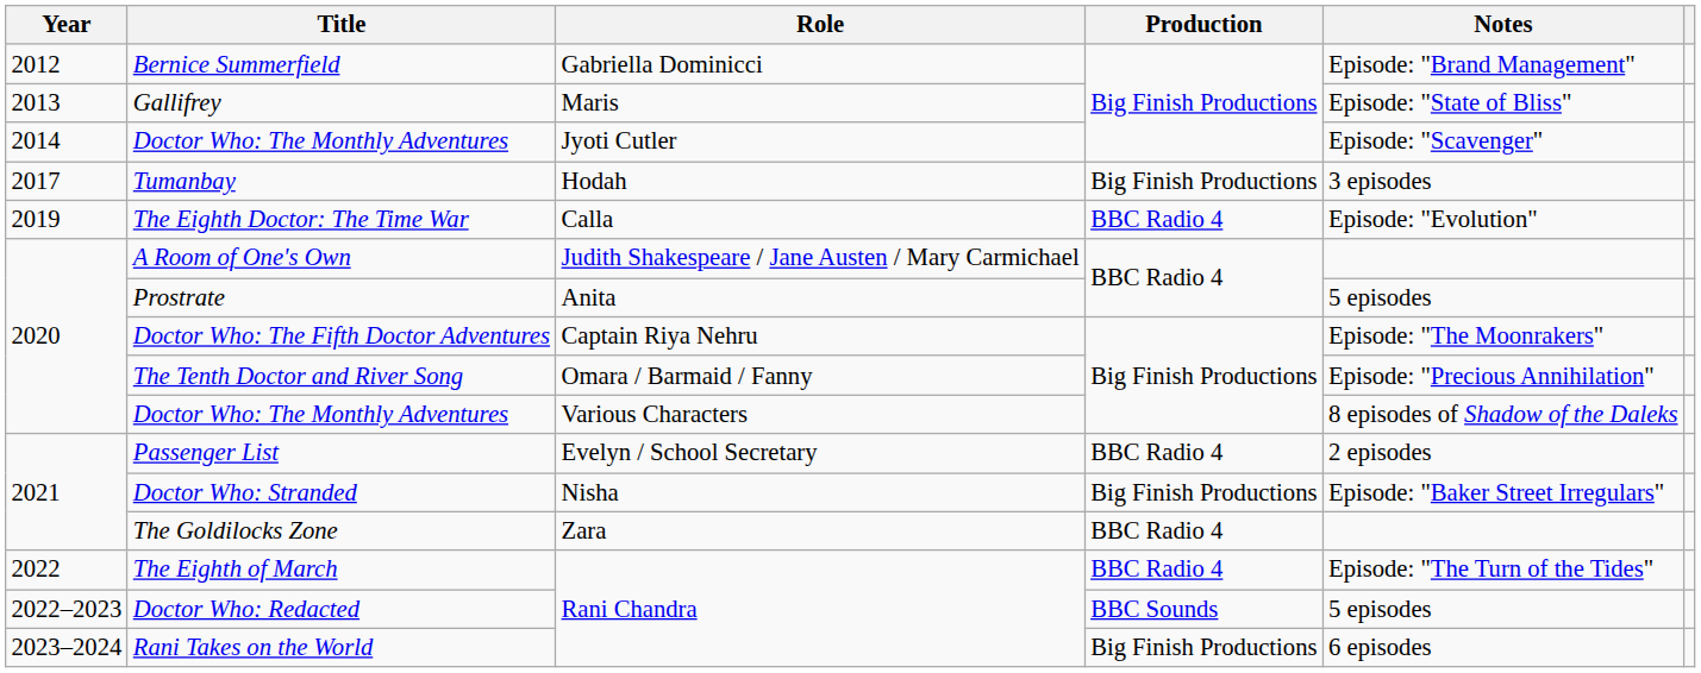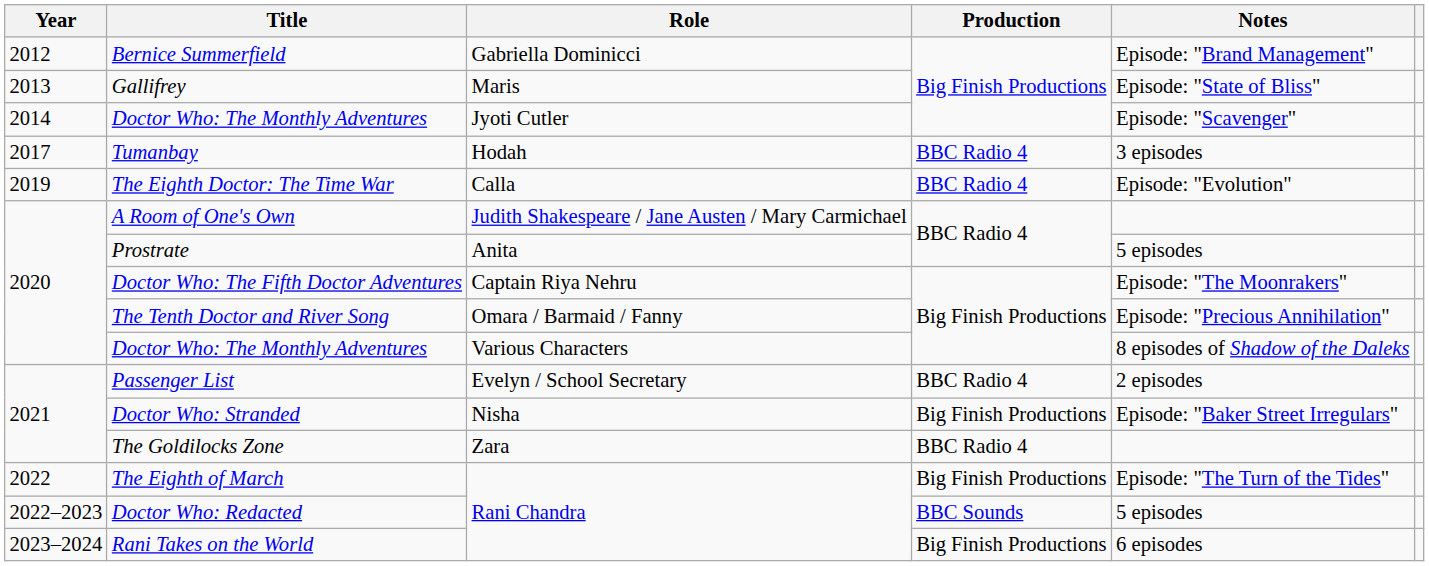 <table class="wikitable sortable plainrowheaders">
 <tr>
 <th scope="col">Year</th>
 <th scope="col">Title</th>
 <th scope="col">Role</th>
 <th scope="col">Production</th>
 <th scope="col" class="unsortable">Notes</th>
 <th scope="col" class="unsortable"></th>
 </tr>
 <tr>
 <td scope="row">2012</td>
 <td><a href='#'><em>Bernice Summerfield</em></a></td>
 <td>Gabriella Dominicci</td>
 <td rowspan="3"><a href='#'>Big Finish Productions</a></td>
 <td>Episode: "<a href='#'>Brand Management</a>"</td>
 <td style = "text-align: center;"></td>
 </tr>
 <tr>
 <td scope="row">2013</td>
 <td><em>Gallifrey</em></td>
 <td>Maris</td>
 <td>Episode: "<a href='#'>State of Bliss</a>"</td>
 <td style = "text-align: center;"></td>
 </tr>
 <tr>
 <td scope="row">2014</td>
 <td><em><a href='#'>Doctor Who: The Monthly Adventures</a></em></td>
 <td>Jyoti Cutler</td>
 <td>Episode: "<a href='#'>Scavenger</a>"</td>
 <td style = "text-align: center;"></td>
 </tr>
 <tr>
 <td scope="row">2017</td>
 <td><em><a href='#'>Tumanbay</a></em></td>
 <td>Hodah</td>
-<td>Big Finish Productions</td>
+<td><a href='#'>BBC Radio 4</a></td>
 <td>3 episodes</td>
 <td style = "text-align: center;"></td>
 </tr>
 <tr>
 <td scope="row">2019</td>
 <td><em><a href='#'>The Eighth Doctor: The Time War</a></em></td>
 <td>Calla</td>
 <td><a href='#'>BBC Radio 4</a></td>
 <td>Episode: "Evolution"</td>
 <td style = "text-align: center;"></td>
 </tr>
 <tr>
 <td rowspan="5" scope="row">2020</td>
 <td><em><a href='#'>A Room of One's Own</a></em></td>
 <td><a href='#'>Judith Shakespeare</a> / <a href='#'>Jane Austen</a> / Mary Carmichael</td>
 <td rowspan="2">BBC Radio 4</td>
 <td></td>
 <td style = "text-align: center;"></td>
 </tr>
 <tr>
 <td><em>Prostrate</em></td>
 <td>Anita</td>
 <td>5 episodes</td>
 <td style = "text-align: center;"></td>
 </tr>
 <tr>
 <td><em><a href='#'>Doctor Who: The Fifth Doctor Adventures</a></em></td>
 <td>Captain Riya Nehru</td>
 <td rowspan="3">Big Finish Productions</td>
 <td>Episode: "<a href='#'>The Moonrakers</a>"</td>
 <td style = "text-align: center;"></td>
 </tr>
 <tr>
 <td><em><a href='#'>The Tenth Doctor and River Song</a></em></td>
 <td>Omara / Barmaid / Fanny</td>
 <td>Episode: "<a href='#'>Precious Annihilation</a>"</td>
 <td style = "text-align: center;"></td>
 </tr>
 <tr>
 <td><em><a href='#'>Doctor Who: The Monthly Adventures</a></em></td>
 <td>Various Characters</td>
 <td>8 episodes of <em><a href='#'>Shadow of the Daleks</a></em></td>
 <td style = "text-align: center;"></td>
 </tr>
 <tr>
 <td rowspan="3" scope="row">2021</td>
 <td><em><a href='#'>Passenger List</a></em></td>
 <td>Evelyn / School Secretary</td>
 <td>BBC Radio 4</td>
 <td>2 episodes</td>
 <td style = "text-align: center;"></td>
 </tr>
 <tr>
 <td><em><a href='#'>Doctor Who: Stranded</a></em></td>
 <td>Nisha</td>
 <td>Big Finish Productions</td>
 <td>Episode: "<a href='#'>Baker Street Irregulars</a>"</td>
 <td style = "text-align: center;"></td>
 </tr>
 <tr>
 <td><em>The Goldilocks Zone</em></td>
 <td>Zara</td>
 <td>BBC Radio 4</td>
 <td></td>
 <td style = "text-align: center;"></td>
 </tr>
 <tr>
 <td scope="row">2022</td>
 <td><em><a href='#'>The Eighth of March</a></em></td>
 <td rowspan="3"><a href='#'>Rani Chandra</a></td>
-<td><a href='#'>BBC Radio 4</a></td>
+<td>Big Finish Productions</td>
 <td>Episode: "<a href='#'>The Turn of the Tides</a>"</td>
 <td style = "text-align: center;"></td>
 </tr>
 <tr>
 <td>2022–2023</td>
 <td><em><a href='#'>Doctor Who: Redacted</a></em></td>
 <td><a href='#'>BBC Sounds</a></td>
 <td>5 episodes</td>
 <td style = "text-align: center;"></td>
 </tr>
 <tr>
 <td scope="row">2023–2024</td>
 <td><em><a href='#'>Rani Takes on the World</a></em></td>
 <td>Big Finish Productions</td>
 <td>6 episodes</td>
 <td style = "text-align: center;"></td>
 </tr>
 </table>
